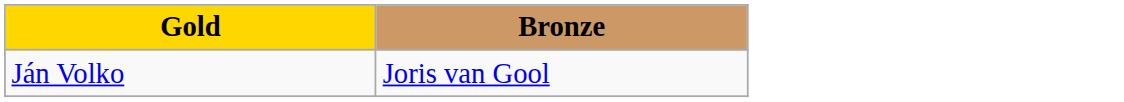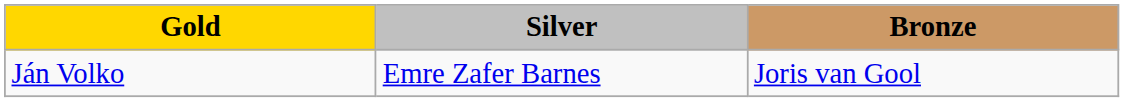 <table class="wikitable" style="text-align:left">
 <tr align="center">
 <td width=200 bgcolor=gold><strong>Gold</strong></td>
+<td width=200 bgcolor=silver><strong>Silver</strong></td>
 <td width=200 bgcolor=CC9966><strong>Bronze</strong></td>
 </tr>
 <tr>
 <td><a href='#'>Ján Volko</a><br></td>
+<td><a href='#'>Emre Zafer Barnes</a><br></td>
 <td><a href='#'>Joris van Gool</a><br></td>
 </tr>
 </table>
